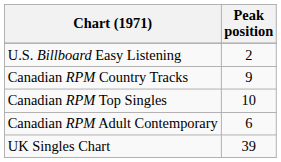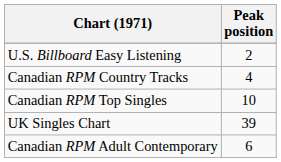 <table class="wikitable sortable">
 <tr>
 <th align="left">Chart (1971)</th>
 <th align="center">Peak<br>position</th>
 </tr>
 <tr>
 </tr>
 <tr>
 </tr>
 <tr>
 <td align="left">U.S. <em>Billboard</em> Easy Listening</td>
 <td align="center">2</td>
 </tr>
 <tr>
 <td align="left">Canadian <em>RPM</em> Country Tracks</td>
-<td align="center">9</td>
+<td align="center">4</td>
 </tr>
 <tr>
 <td align="left">Canadian <em>RPM</em> Top Singles</td>
 <td align="center">10</td>
 </tr>
 <tr>
+<td align="left">UK Singles Chart</td>
+<td align="center">39</td>
+</tr>
+<tr>
 <td align="left">Canadian <em>RPM</em> Adult Contemporary</td>
 <td align="center">6</td>
 </tr>
-<tr>
-<td align="left">UK Singles Chart</td>
-<td align="center">39</td>
-</tr>
 </table>
